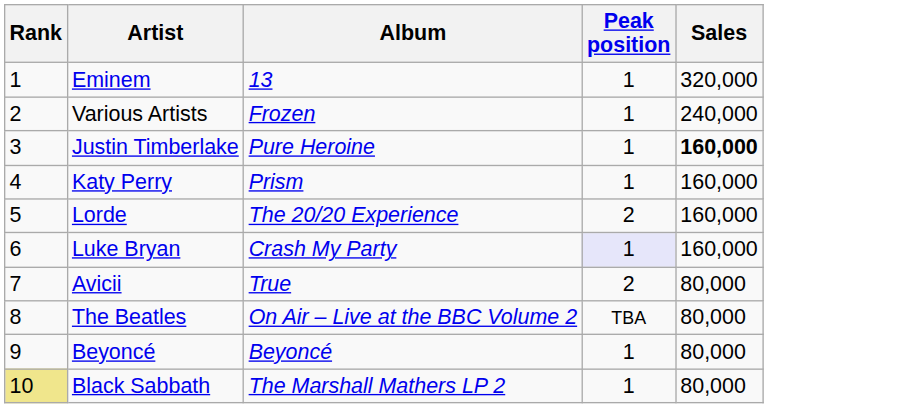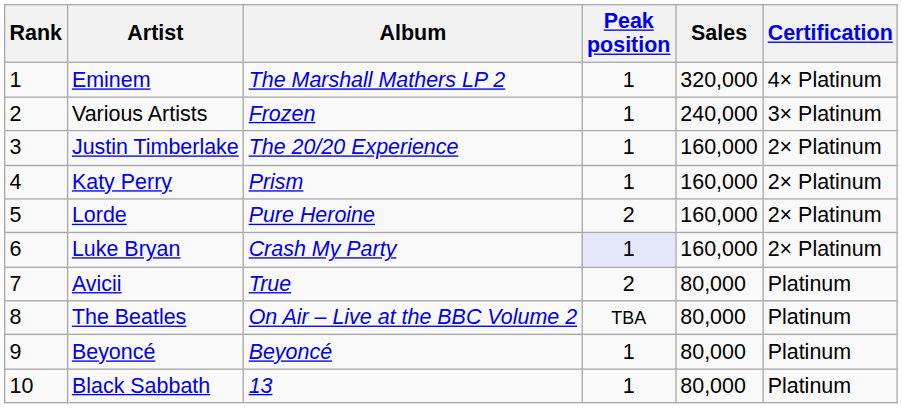 <table class="wikitable sortable">
 <tr>
 <th>Rank</th>
 <th>Artist</th>
 <th>Album</th>
 <th><a href='#'>Peak<br>position</a></th>
 <th>Sales</th>
+<th><a href='#'>Certification</a></th>
 </tr>
 <tr>
 <td>1</td>
 <td><a href='#'>Eminem</a></td>
-<td><em><a href='#'>13</a></em></td>
+<td><em><a href='#'>The Marshall Mathers LP 2</a></em></td>
 <td style="text-align:center;">1</td>
 <td>320,000</td>
+<td>4× Platinum</td>
 </tr>
 <tr>
 <td>2</td>
 <td>Various Artists</td>
 <td><em><a href='#'>Frozen</a></em></td>
 <td style="text-align:center;">1</td>
 <td>240,000</td>
+<td>3× Platinum</td>
 </tr>
 <tr>
 <td>3</td>
 <td><a href='#'>Justin Timberlake</a></td>
-<td><em><a href='#'>Pure Heroine</a></em></td>
+<td><em><a href='#'>The 20/20 Experience</a></em></td>
 <td style="text-align:center;">1</td>
-<td><strong>160,000</strong></td>
+<td>160,000</td>
+<td>2× Platinum</td>
 </tr>
 <tr>
 <td>4</td>
 <td><a href='#'>Katy Perry</a></td>
 <td><em><a href='#'>Prism</a></em></td>
 <td style="text-align:center;">1</td>
 <td>160,000</td>
+<td>2× Platinum</td>
 </tr>
 <tr>
 <td>5</td>
 <td><a href='#'>Lorde</a></td>
-<td><em><a href='#'>The 20/20 Experience</a></em></td>
+<td><em><a href='#'>Pure Heroine</a></em></td>
 <td style="text-align:center;">2</td>
 <td>160,000</td>
+<td>2× Platinum</td>
 </tr>
 <tr>
 <td>6</td>
 <td><a href='#'>Luke Bryan</a></td>
 <td><em><a href='#'>Crash My Party</a></em></td>
 <td style="background: lavender; text-align:center;">1</td>
 <td>160,000</td>
+<td>2× Platinum</td>
 </tr>
 <tr>
 <td>7</td>
 <td><a href='#'>Avicii</a></td>
 <td><em><a href='#'>True</a></em></td>
 <td style="text-align:center;">2</td>
 <td>80,000</td>
+<td>Platinum</td>
 </tr>
 <tr>
 <td>8</td>
 <td><a href='#'>The Beatles</a></td>
 <td><em><a href='#'>On Air – Live at the BBC Volume 2</a></em></td>
 <td style="text-align:center;"><span><small>TBA</small></span></td>
 <td>80,000</td>
+<td>Platinum</td>
 </tr>
 <tr>
 <td>9</td>
 <td><a href='#'>Beyoncé</a></td>
 <td><em><a href='#'>Beyoncé</a></em></td>
 <td style="text-align:center;">1</td>
 <td>80,000</td>
+<td>Platinum</td>
 </tr>
 <tr>
-<td style="background: khaki;">10</td>
+<td>10</td>
 <td><a href='#'>Black Sabbath</a></td>
-<td><em><a href='#'>The Marshall Mathers LP 2</a></em></td>
+<td><em><a href='#'>13</a></em></td>
 <td style="text-align:center;">1</td>
 <td>80,000</td>
+<td>Platinum</td>
 </tr>
 </table>
